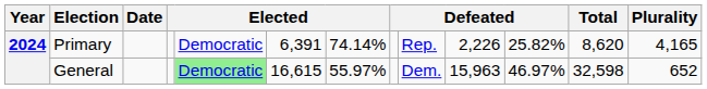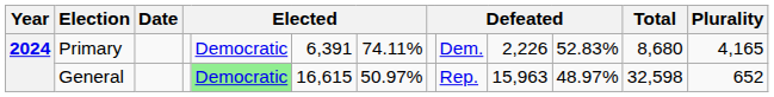 <table class="wikitable">
 <tr>
 <th>Year</th>
 <th>Election</th>
 <th>Date</th>
 <th colspan="4">Elected</th>
 <th colspan="4">Defeated</th>
 <th>Total</th>
 <th>Plurality</th>
 </tr>
 <tr>
 <th valign="top" rowspan="2"><a href='#'>2024</a></th>
 <td valign="top">Primary</td>
 <td valign="top"></td>
 <td valign="top"></td>
 <td valign="top" ><a href='#'>Democratic</a></td>
 <td align="right" valign="top">6,391</td>
-<td align="right" valign="top">74.14%</td>
+<td align="right" valign="top">74.11%</td>
 <td valign="top"></td>
-<td valign="top" ><a href='#'>Rep.</a></td>
+<td valign="top" ><a href='#'>Dem.</a></td>
 <td align="right" valign="top">2,226</td>
-<td align="right" valign="top">25.82%</td>
-<td align="right" valign="top">8,620</td>
+<td align="right" valign="top">52.83%</td>
+<td align="right" valign="top">8,680</td>
 <td align="right" valign="top">4,165</td>
 </tr>
 <tr>
 <td valign="top">General</td>
 <td valign="top"></td>
 <td valign="top"></td>
 <td valign="top"  style="background: lightgreen;"><a href='#'>Democratic</a></td>
 <td align="right" valign="top">16,615</td>
-<td align="right" valign="top">55.97%</td>
+<td align="right" valign="top">50.97%</td>
 <td valign="top"></td>
-<td valign="top" ><a href='#'>Dem.</a></td>
+<td valign="top" ><a href='#'>Rep.</a></td>
 <td align="right" valign="top">15,963</td>
-<td align="right" valign="top">46.97%</td>
+<td align="right" valign="top">48.97%</td>
 <td align="right" valign="top">32,598</td>
 <td align="right" valign="top">652</td>
 </tr>
 </table>
